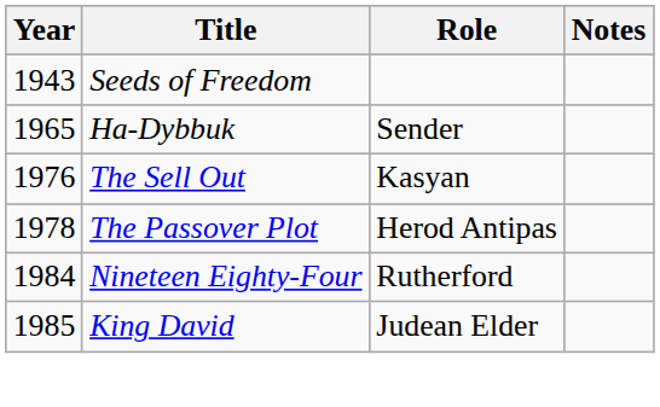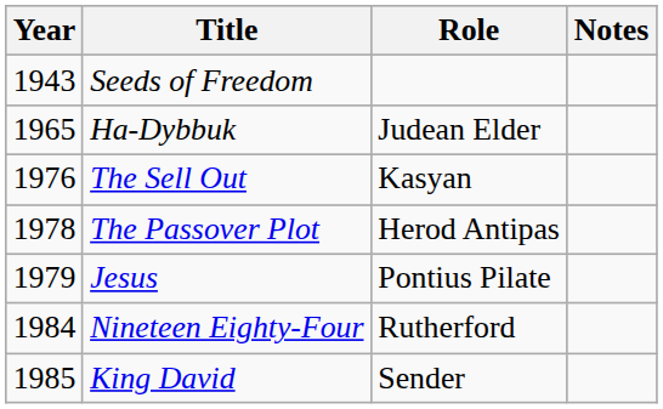 <table class="wikitable">
 <tr>
 <th>Year</th>
 <th>Title</th>
 <th>Role</th>
 <th>Notes</th>
 </tr>
 <tr>
 <td>1943</td>
 <td><em>Seeds of Freedom</em></td>
 <td></td>
 <td></td>
 </tr>
 <tr>
 <td>1965</td>
 <td><em>Ha-Dybbuk</em></td>
-<td>Sender</td>
+<td>Judean Elder</td>
 <td></td>
 </tr>
 <tr>
 <td>1976</td>
 <td><em><a href='#'>The Sell Out</a></em></td>
 <td>Kasyan</td>
 <td></td>
 </tr>
 <tr>
 <td>1978</td>
 <td><em><a href='#'>The Passover Plot</a></em></td>
 <td>Herod Antipas</td>
 <td></td>
 </tr>
 <tr>
+<td>1979</td>
+<td><em><a href='#'>Jesus</a></em></td>
+<td>Pontius Pilate</td>
+<td></td>
+</tr>
+<tr>
 <td>1984</td>
 <td><em><a href='#'>Nineteen Eighty-Four</a></em></td>
 <td>Rutherford</td>
 <td></td>
 </tr>
 <tr>
 <td>1985</td>
 <td><em><a href='#'>King David</a></em></td>
-<td>Judean Elder</td>
+<td>Sender</td>
 <td></td>
 </tr>
 </table>
